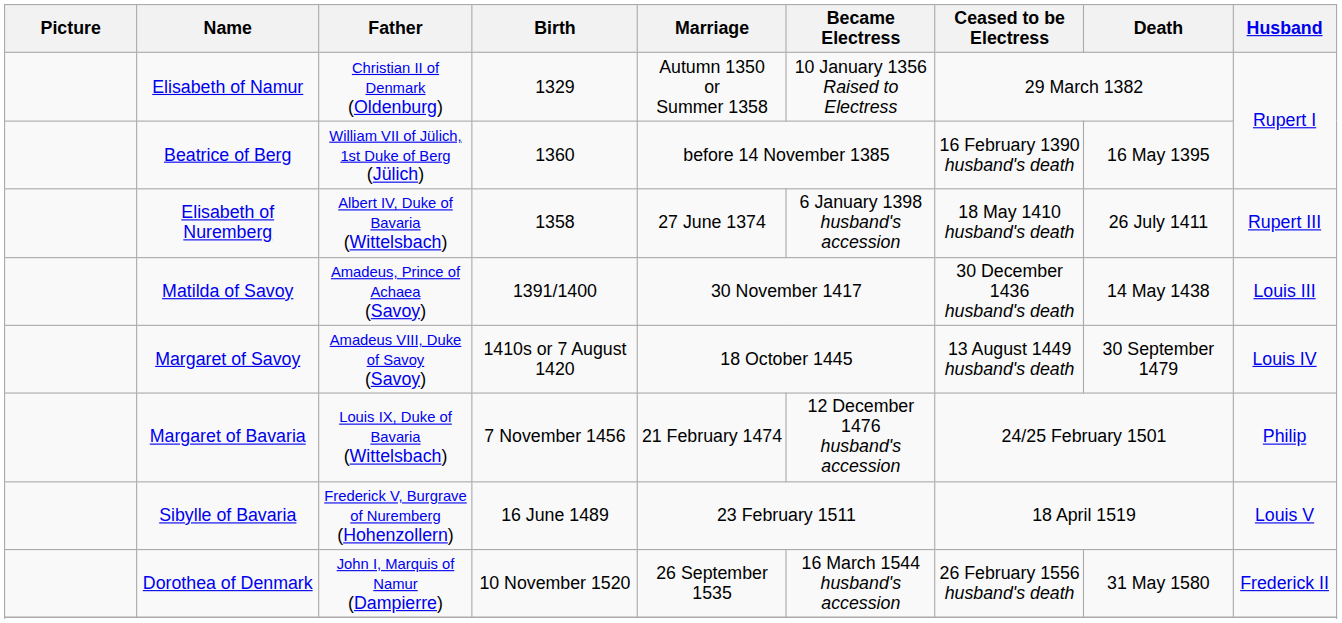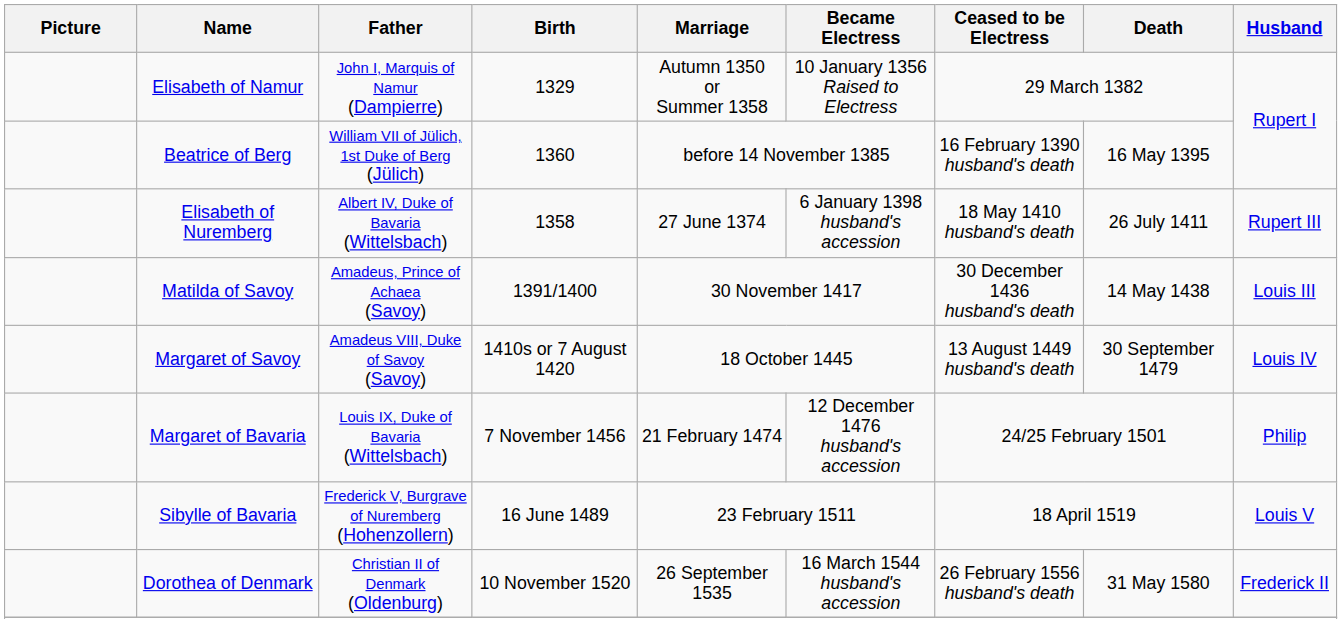 <table width=95% class="wikitable">
 <tr>
 <th width = "8%">Picture</th>
 <th width = "11%">Name</th>
 <th width = "9%">Father</th>
 <th width = "10%">Birth</th>
 <th width = "9%">Marriage</th>
 <th width = "9%">Became Electress</th>
 <th width = "9%">Ceased to be Electress</th>
 <th width = "9%">Death</th>
 <th width = "6%"><a href='#'>Husband</a></th>
 </tr>
 <tr>
 <td align="center"></td>
 <td align="center"><a href='#'>Elisabeth of Namur</a></td>
-<td align="center"><small><a href='#'>Christian II of Denmark</a></small><br>(<a href='#'>Oldenburg</a>)</td>
+<td align="center"><small><a href='#'>John I, Marquis of Namur</a></small><br>(<a href='#'>Dampierre</a>)</td>
 <td align="center">1329</td>
 <td align="center">Autumn 1350<br>or<br>Summer 1358</td>
 <td align="center">10 January 1356<br><em>Raised to Electress</em></td>
 <td align="center" colspan="2">29 March 1382</td>
 <td align="center" rowspan="2"><a href='#'>Rupert I</a></td>
 </tr>
 <tr>
 <td align="center"></td>
 <td align="center"><a href='#'>Beatrice of Berg</a></td>
 <td align="center"><small><a href='#'>William VII of Jülich, 1st Duke of Berg</a></small><br>(<a href='#'>Jülich</a>)</td>
 <td align="center">1360</td>
 <td align="center" colspan="2">before 14 November 1385</td>
 <td align="center">16 February 1390<br><em>husband's death</em></td>
 <td align="center">16 May 1395</td>
 </tr>
 <tr>
 <td align="center"></td>
 <td align="center"><a href='#'>Elisabeth of Nuremberg</a></td>
 <td align="center"><small><a href='#'>Albert IV, Duke of Bavaria</a></small><br>(<a href='#'>Wittelsbach</a>)</td>
 <td align="center">1358</td>
 <td align="center">27 June 1374</td>
 <td align="center">6 January 1398<br><em>husband's accession</em></td>
 <td align="center">18 May 1410<br><em>husband's death</em></td>
 <td align="center">26 July 1411</td>
 <td align="center"><a href='#'>Rupert III</a></td>
 </tr>
 <tr>
 <td align="center"></td>
 <td align="center"><a href='#'>Matilda of Savoy</a></td>
 <td align="center"><small><a href='#'>Amadeus, Prince of Achaea</a></small><br>(<a href='#'>Savoy</a>)</td>
 <td align="center">1391/1400</td>
 <td align="center" colspan="2">30 November 1417</td>
 <td align="center">30 December 1436<br><em>husband's death</em></td>
 <td align="center">14 May 1438</td>
 <td align="center"><a href='#'>Louis III</a></td>
 </tr>
 <tr>
 <td align="center"></td>
 <td align="center"><a href='#'>Margaret of Savoy</a></td>
 <td align="center"><small><a href='#'>Amadeus VIII, Duke of Savoy</a></small><br>(<a href='#'>Savoy</a>)</td>
 <td align="center">1410s or 7 August 1420</td>
 <td align="center" colspan="2">18 October 1445</td>
 <td align="center">13 August 1449<br><em>husband's death</em></td>
 <td align="center">30 September 1479</td>
 <td align="center"><a href='#'>Louis IV</a></td>
 </tr>
 <tr>
 <td align="center"></td>
 <td align="center"><a href='#'>Margaret of Bavaria</a></td>
 <td align="center"><small><a href='#'>Louis IX, Duke of Bavaria</a></small><br>(<a href='#'>Wittelsbach</a>)</td>
 <td align="center">7 November 1456</td>
 <td align="center">21 February 1474</td>
 <td align="center">12 December 1476<br><em>husband's accession</em></td>
 <td align="center" colspan="2">24/25 February 1501</td>
 <td align="center"><a href='#'>Philip</a></td>
 </tr>
 <tr>
 <td align="center"></td>
 <td align="center"><a href='#'>Sibylle of Bavaria</a></td>
 <td align="center"><small><a href='#'>Frederick V, Burgrave of Nuremberg</a></small><br>(<a href='#'>Hohenzollern</a>)</td>
 <td align="center">16 June 1489</td>
 <td align="center" colspan="2">23 February 1511</td>
 <td align="center" colspan="2">18 April 1519</td>
 <td align="center"><a href='#'>Louis V</a></td>
 </tr>
 <tr>
 <td align="center"></td>
 <td align="center"><a href='#'>Dorothea of Denmark</a></td>
-<td align="center"><small><a href='#'>John I, Marquis of Namur</a></small><br>(<a href='#'>Dampierre</a>)</td>
+<td align="center"><small><a href='#'>Christian II of Denmark</a></small><br>(<a href='#'>Oldenburg</a>)</td>
 <td align="center">10 November 1520</td>
 <td align="center">26 September 1535</td>
 <td align="center">16 March 1544<br><em>husband's accession</em></td>
 <td align="center">26 February 1556<br><em>husband's death</em></td>
 <td align="center">31 May 1580</td>
 <td align="center"><a href='#'>Frederick II</a></td>
 </tr>
 <tr>
 </tr>
 <tr>
 </tr>
 </table>
